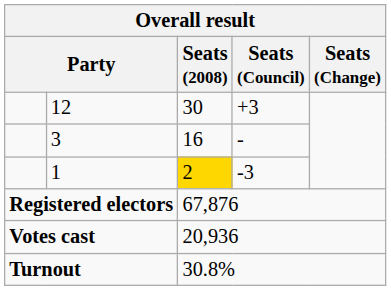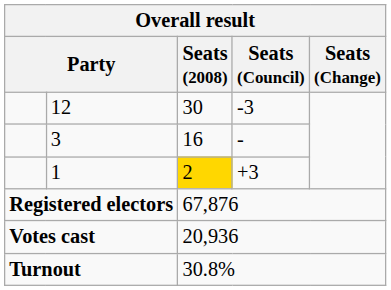 <table class="wikitable" border="1">
 <tr>
 <th colspan="5">Overall result</th>
 </tr>
 <tr>
 <th colspan="2">Party</th>
 <th>Seats<br><small>(2008)</small></th>
 <th>Seats<br><small>(Council)</small></th>
 <th>Seats<br><small>(Change)</small></th>
 </tr>
 <tr>
 <td></td>
 <td>12</td>
 <td>30</td>
-<td>+3</td>
+<td>-3</td>
 </tr>
 <tr>
 <td></td>
 <td>3</td>
 <td>16</td>
 <td>-</td>
 </tr>
 <tr>
 <td></td>
 <td>1</td>
 <td style="background: gold;">2</td>
-<td>-3</td>
+<td>+3</td>
 </tr>
 <tr>
 <td colspan="2"><strong>Registered electors</strong></td>
 <td colspan="3">67,876</td>
 </tr>
 <tr>
 <td colspan="2"><strong>Votes cast</strong></td>
 <td colspan="3">20,936</td>
 </tr>
 <tr>
 <td colspan="2"><strong>Turnout</strong></td>
 <td colspan="3">30.8%</td>
 </tr>
 </table>
